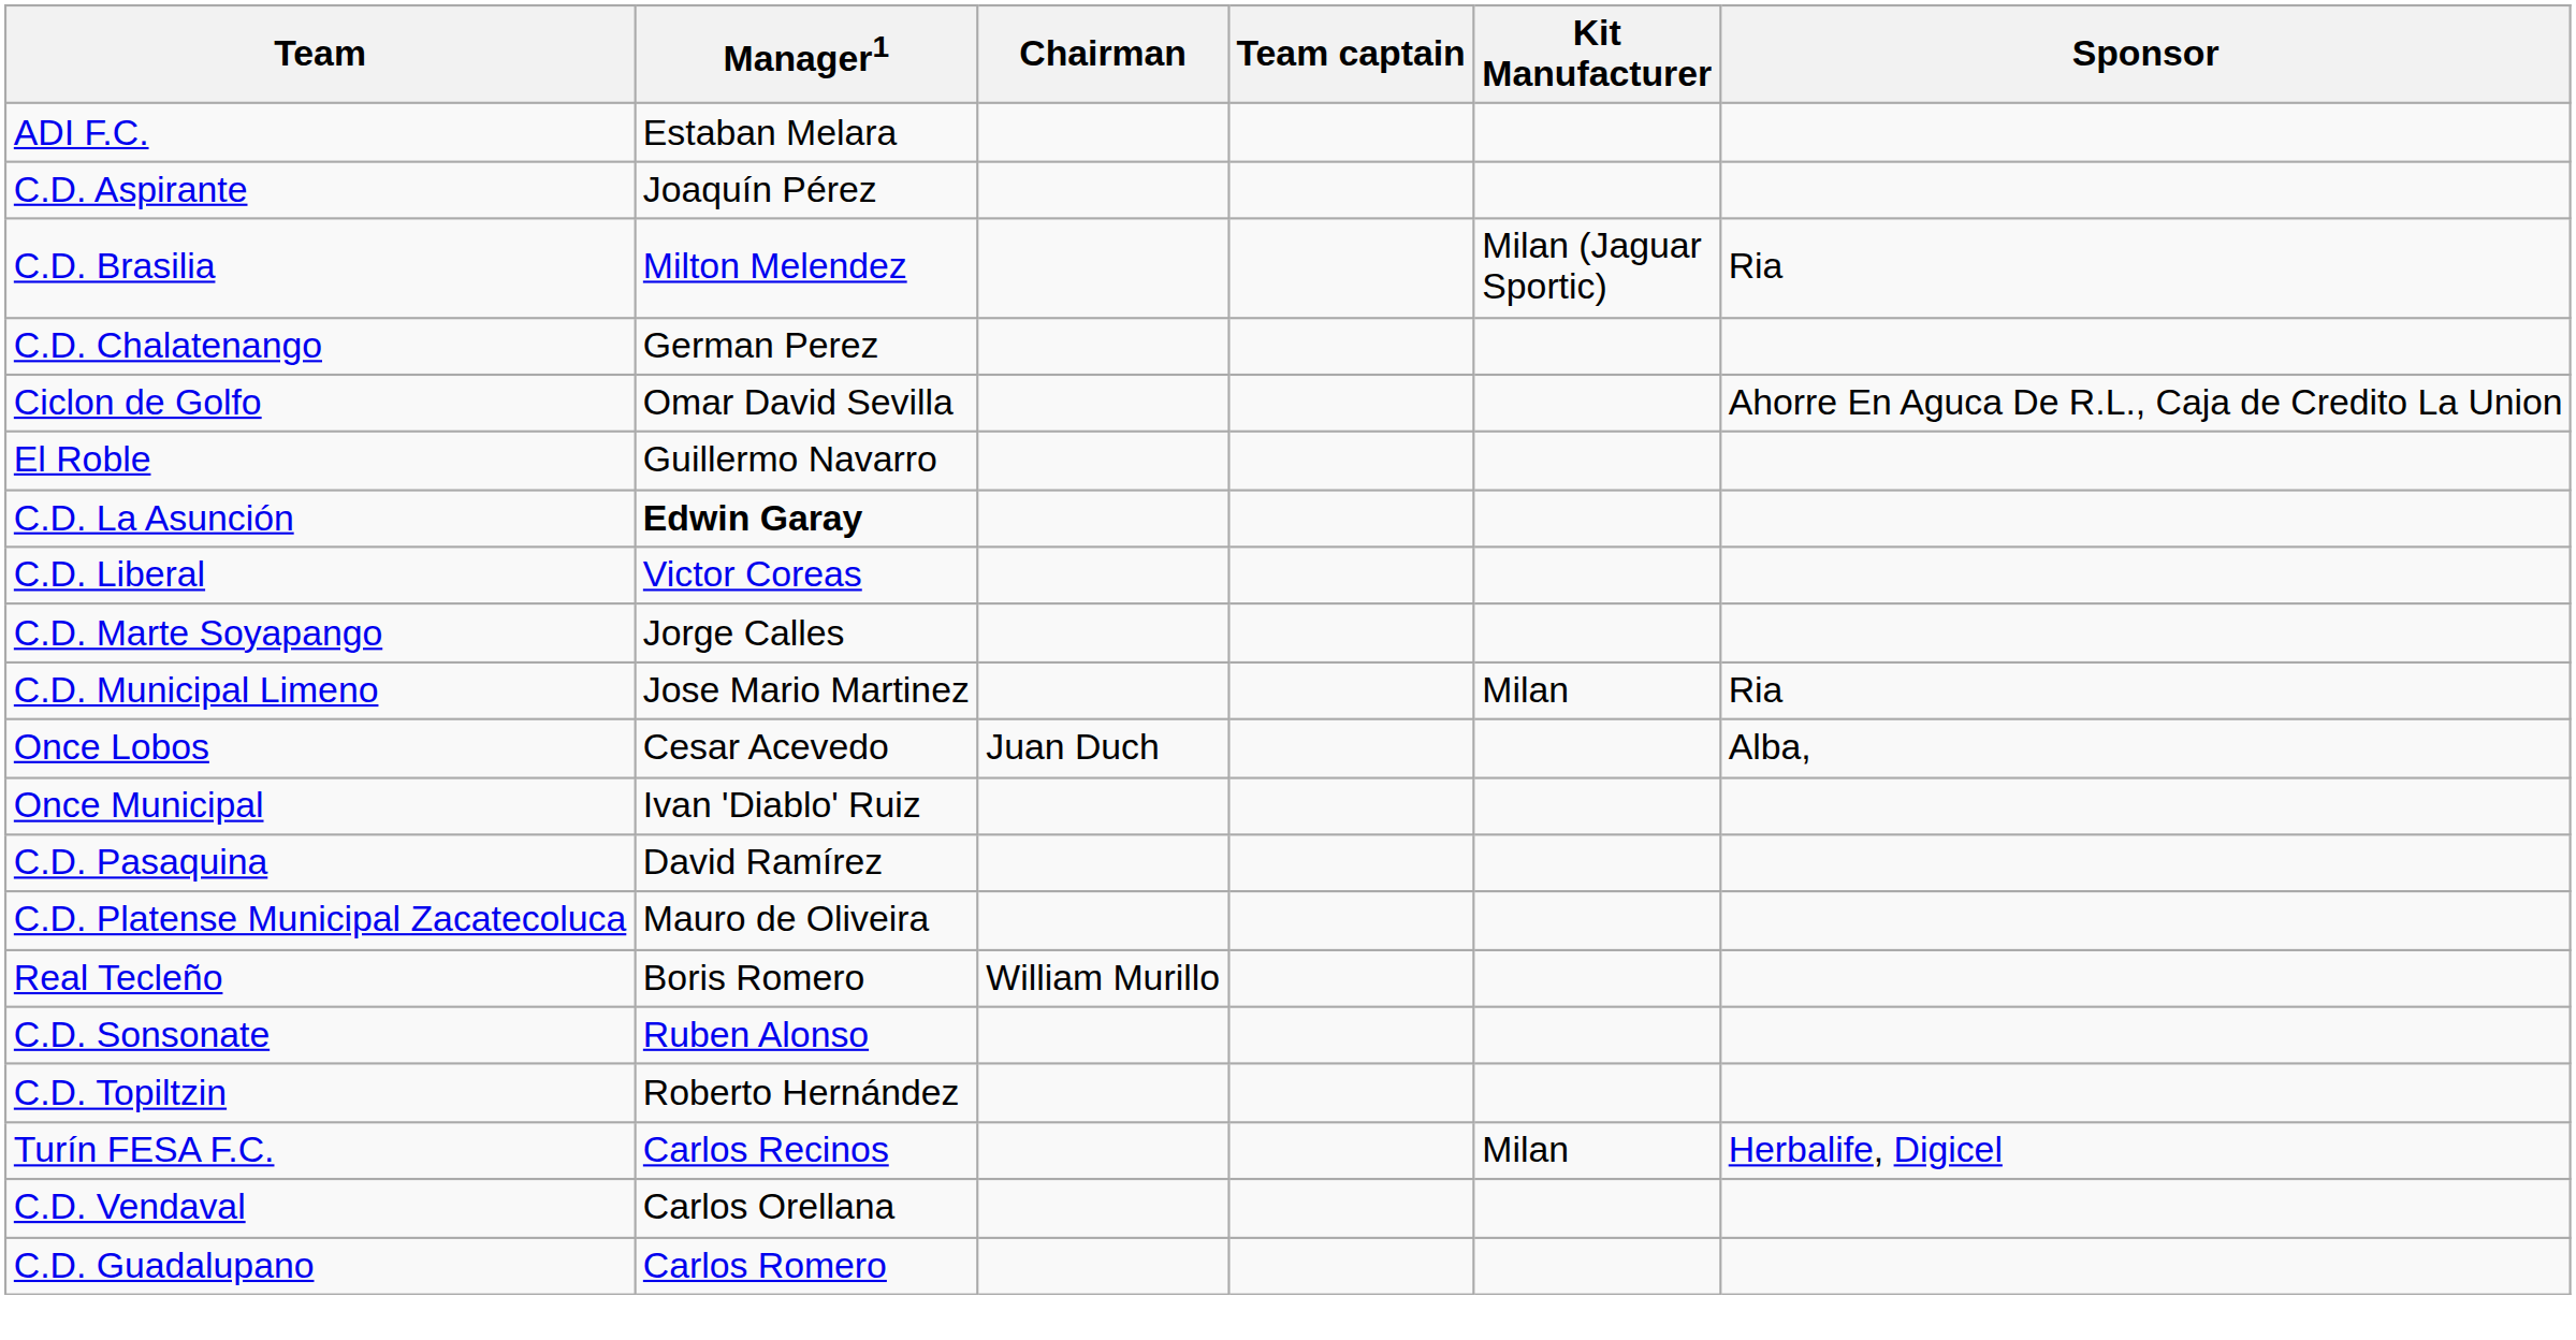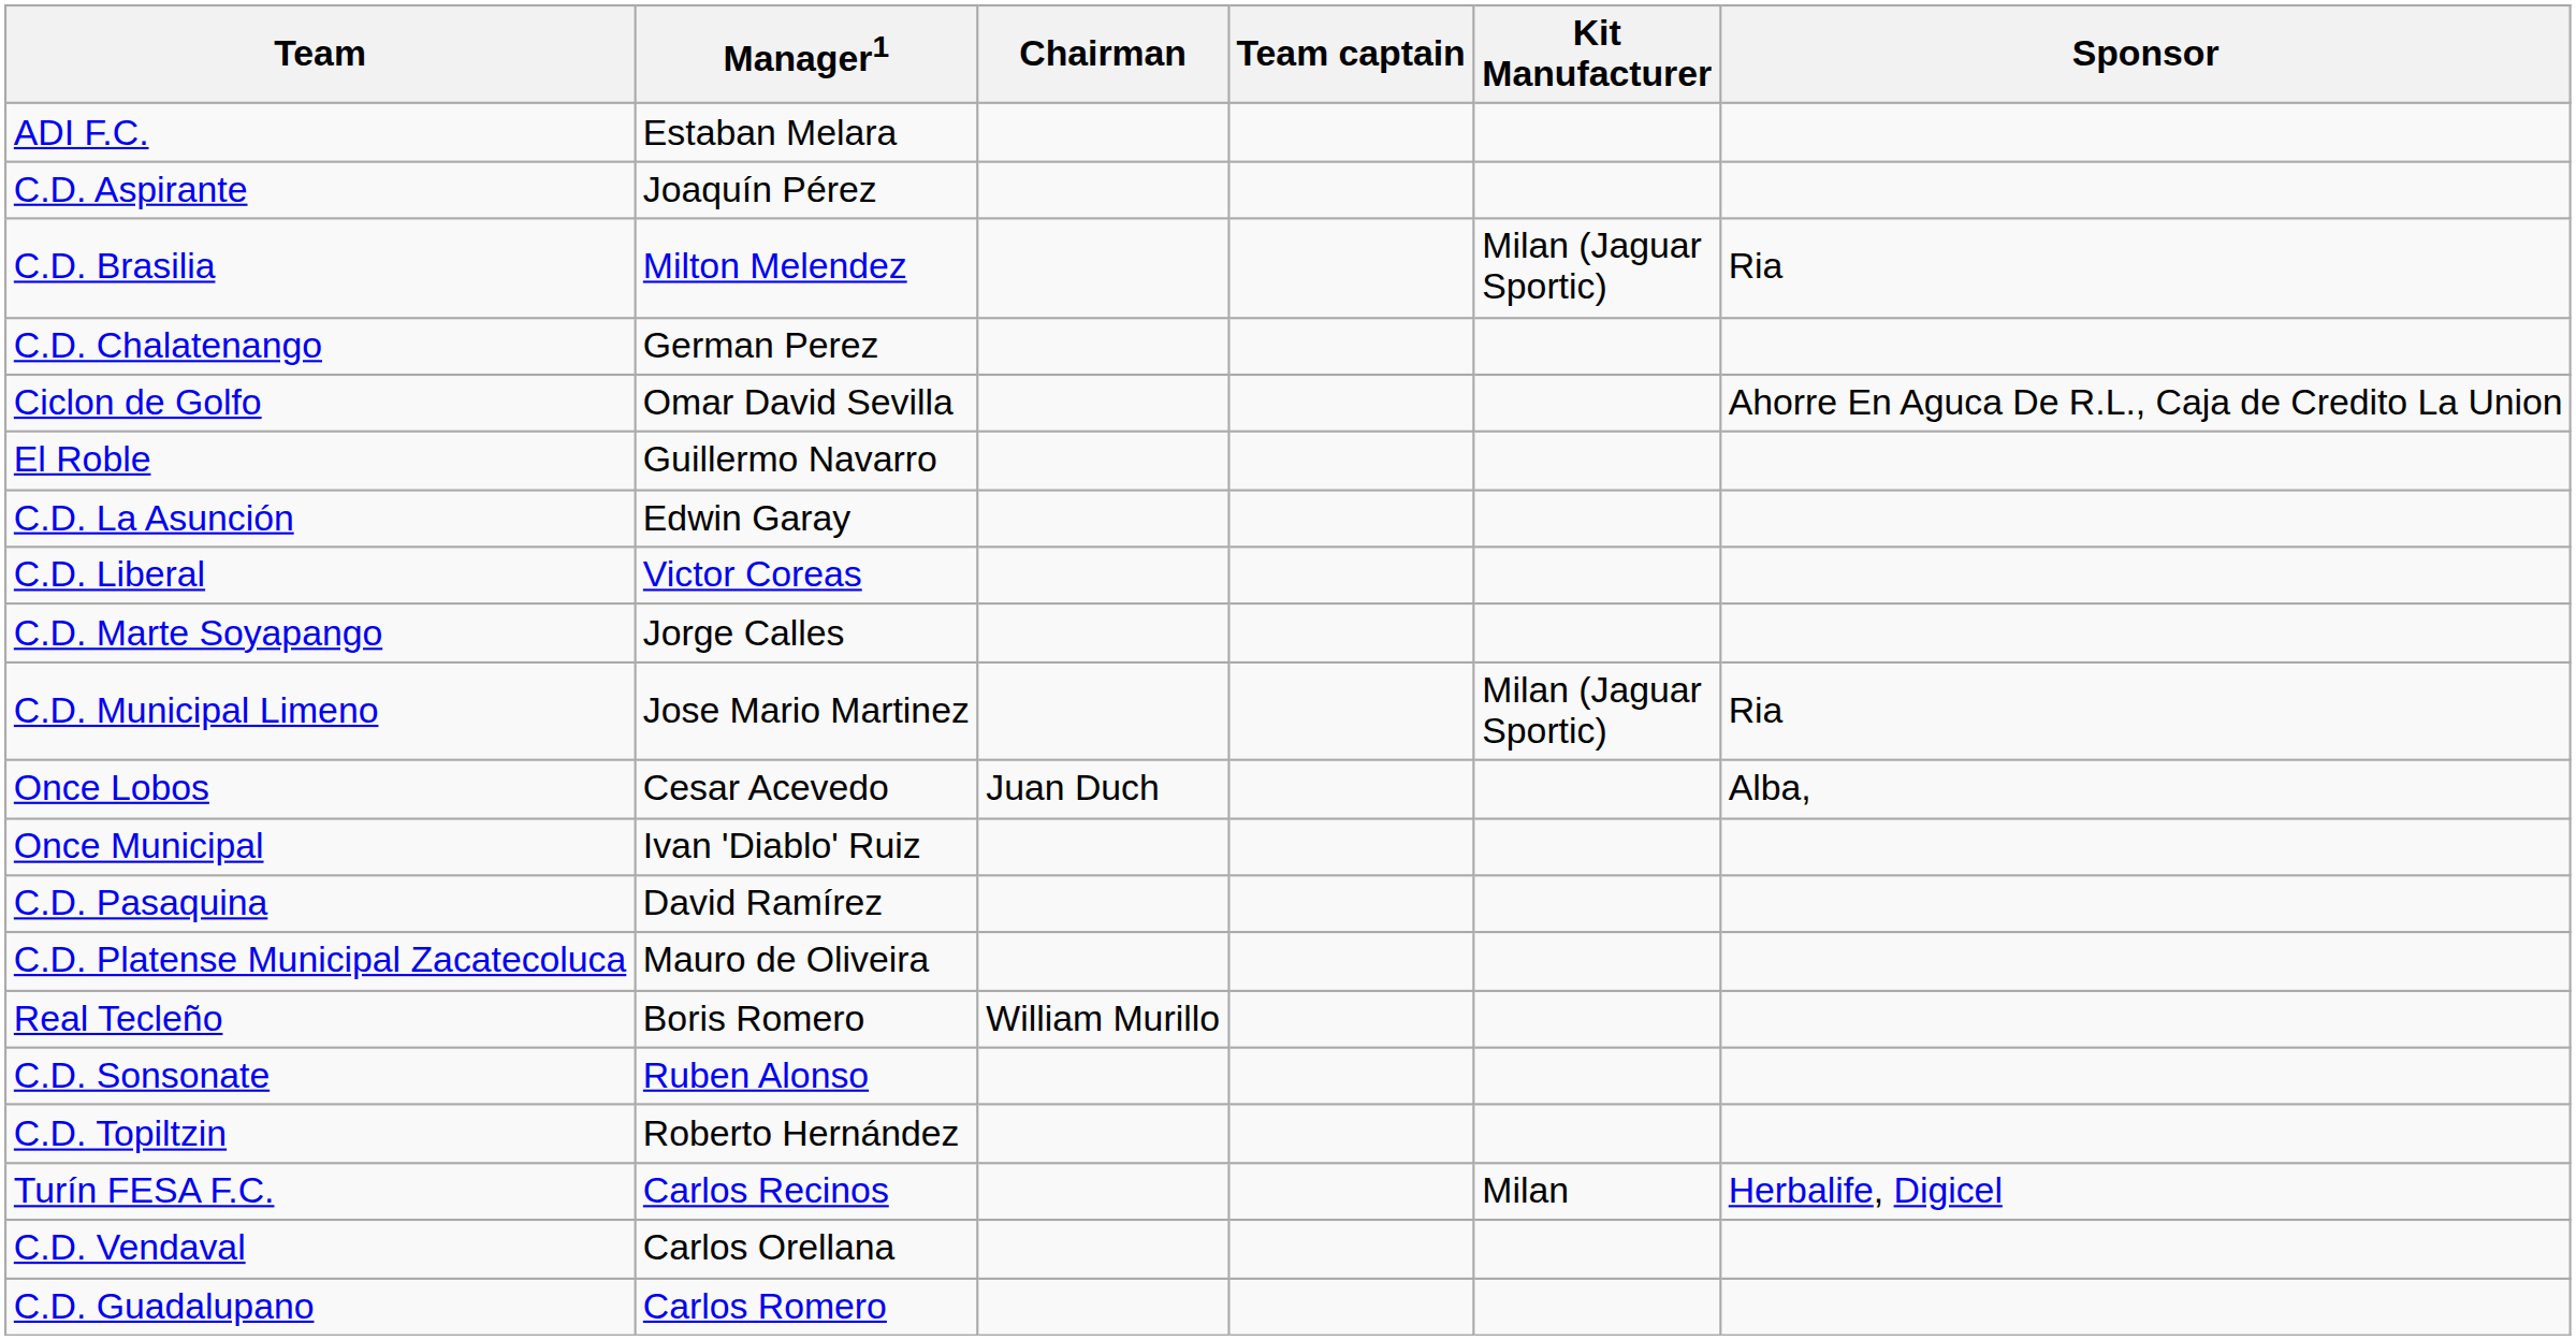 <table class="wikitable sortable" style="text-align: left;">
 <tr>
 <th>Team</th>
 <th>Manager<sup>1</sup></th>
 <th>Chairman</th>
 <th>Team captain</th>
 <th width=40>Kit Manufacturer</th>
 <th>Sponsor</th>
 </tr>
 <tr>
 <td><a href='#'>ADI F.C.</a></td>
 <td> Estaban Melara</td>
 <td></td>
 <td></td>
 <td></td>
 <td></td>
 </tr>
 <tr>
 <td><a href='#'>C.D. Aspirante</a></td>
 <td> Joaquín Pérez</td>
 <td></td>
 <td></td>
 <td></td>
 <td></td>
 </tr>
 <tr>
 <td><a href='#'>C.D. Brasilia</a></td>
 <td> <a href='#'>Milton Melendez</a></td>
 <td></td>
 <td></td>
 <td>Milan (Jaguar Sportic)</td>
 <td>Ria</td>
 </tr>
 <tr>
 <td><a href='#'>C.D. Chalatenango</a></td>
 <td> German Perez</td>
 <td></td>
 <td></td>
 <td></td>
 <td></td>
 </tr>
 <tr>
 <td><a href='#'>Ciclon de Golfo</a></td>
 <td> Omar David Sevilla</td>
 <td></td>
 <td></td>
 <td></td>
 <td>Ahorre En Aguca De R.L., Caja de Credito La Union</td>
 </tr>
 <tr>
 <td><a href='#'>El Roble</a></td>
 <td> Guillermo Navarro</td>
 <td></td>
 <td></td>
 <td></td>
 <td></td>
 </tr>
 <tr>
 <td><a href='#'>C.D. La Asunción</a></td>
-<td><strong> Edwin Garay</strong></td>
+<td> Edwin Garay</td>
 <td></td>
 <td></td>
 <td></td>
 <td></td>
 </tr>
 <tr>
 <td><a href='#'>C.D. Liberal</a></td>
 <td> <a href='#'>Victor Coreas</a></td>
 <td></td>
 <td></td>
 <td></td>
 <td></td>
 </tr>
 <tr>
 <td><a href='#'>C.D. Marte Soyapango</a></td>
 <td> Jorge Calles</td>
 <td></td>
 <td></td>
 <td></td>
 <td></td>
 </tr>
 <tr>
 <td><a href='#'>C.D. Municipal Limeno</a></td>
 <td> Jose Mario Martinez</td>
 <td></td>
 <td></td>
-<td>Milan</td>
+<td>Milan (Jaguar Sportic)</td>
 <td>Ria</td>
 </tr>
 <tr>
 <td><a href='#'>Once Lobos</a></td>
 <td> Cesar Acevedo</td>
 <td> Juan Duch</td>
 <td></td>
 <td></td>
 <td>Alba,</td>
 </tr>
 <tr>
 <td><a href='#'>Once Municipal</a></td>
 <td>  Ivan 'Diablo' Ruiz</td>
 <td></td>
 <td></td>
 <td></td>
 <td></td>
 </tr>
 <tr>
 <td><a href='#'>C.D. Pasaquina</a></td>
 <td> David Ramírez</td>
 <td></td>
 <td></td>
 <td></td>
 <td></td>
 </tr>
 <tr>
 <td><a href='#'>C.D. Platense Municipal Zacatecoluca</a></td>
 <td> Mauro de Oliveira</td>
 <td></td>
 <td></td>
 <td></td>
 <td></td>
 </tr>
 <tr>
 <td><a href='#'>Real Tecleño</a></td>
 <td> Boris Romero</td>
 <td> William Murillo</td>
 <td></td>
 <td></td>
 <td></td>
 </tr>
 <tr>
 <td><a href='#'>C.D. Sonsonate</a></td>
 <td> <a href='#'>Ruben Alonso</a></td>
 <td></td>
 <td></td>
 <td></td>
 <td></td>
 </tr>
 <tr>
 <td><a href='#'>C.D. Topiltzin</a></td>
 <td> Roberto Hernández</td>
 <td></td>
 <td></td>
 <td></td>
 <td></td>
 </tr>
 <tr>
 <td><a href='#'>Turín FESA F.C.</a></td>
 <td> <a href='#'>Carlos Recinos</a></td>
 <td></td>
 <td></td>
 <td>Milan</td>
 <td><a href='#'>Herbalife</a>, <a href='#'>Digicel</a></td>
 </tr>
 <tr>
 <td><a href='#'>C.D. Vendaval</a></td>
 <td> Carlos Orellana</td>
 <td></td>
 <td></td>
 <td></td>
 <td></td>
 </tr>
 <tr>
 <td><a href='#'>C.D. Guadalupano</a></td>
 <td> <a href='#'>Carlos Romero</a></td>
 <td></td>
 <td></td>
 <td></td>
 <td></td>
 </tr>
 </table>
